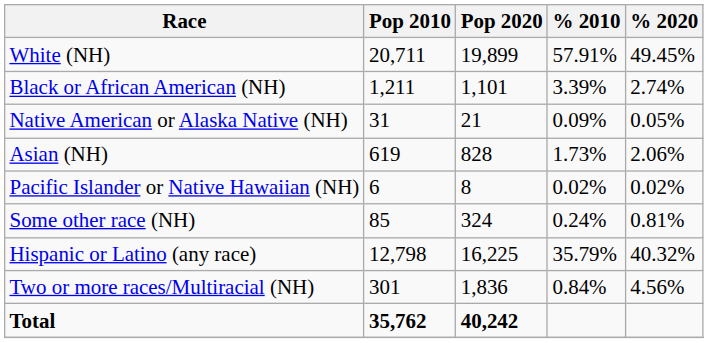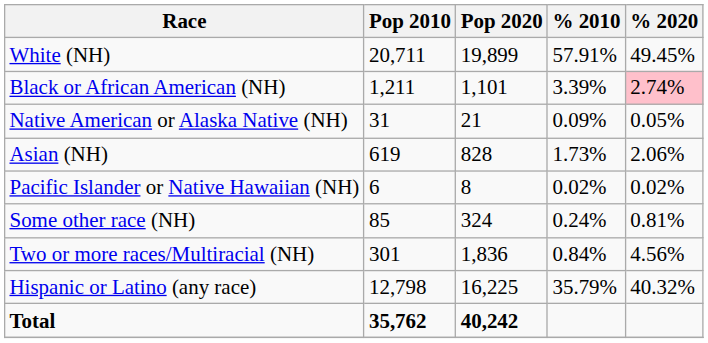 <table class="wikitable">
 <tr>
 <th>Race</th>
 <th>Pop 2010</th>
 <th>Pop 2020</th>
 <th>% 2010</th>
 <th>% 2020</th>
 </tr>
 <tr>
 <td><a href='#'>White</a> (NH)</td>
 <td>20,711</td>
 <td>19,899</td>
 <td>57.91%</td>
 <td>49.45%</td>
 </tr>
 <tr>
 <td><a href='#'>Black or African American</a> (NH)</td>
 <td>1,211</td>
 <td>1,101</td>
 <td>3.39%</td>
-<td>2.74%</td>
+<td style="background: pink;">2.74%</td>
 </tr>
 <tr>
 <td><a href='#'>Native American</a> or <a href='#'>Alaska Native</a> (NH)</td>
 <td>31</td>
 <td>21</td>
 <td>0.09%</td>
 <td>0.05%</td>
 </tr>
 <tr>
 <td><a href='#'>Asian</a> (NH)</td>
 <td>619</td>
 <td>828</td>
 <td>1.73%</td>
 <td>2.06%</td>
 </tr>
 <tr>
 <td><a href='#'>Pacific Islander</a> or <a href='#'>Native Hawaiian</a> (NH)</td>
 <td>6</td>
 <td>8</td>
 <td>0.02%</td>
 <td>0.02%</td>
 </tr>
 <tr>
 <td><a href='#'>Some other race</a> (NH)</td>
 <td>85</td>
 <td>324</td>
 <td>0.24%</td>
 <td>0.81%</td>
 </tr>
 <tr>
+<td><a href='#'>Two or more races/Multiracial</a> (NH)</td>
+<td>301</td>
+<td>1,836</td>
+<td>0.84%</td>
+<td>4.56%</td>
+</tr>
+<tr>
 <td><a href='#'>Hispanic or Latino</a> (any race)</td>
 <td>12,798</td>
 <td>16,225</td>
 <td>35.79%</td>
 <td>40.32%</td>
-</tr>
-<tr>
-<td><a href='#'>Two or more races/Multiracial</a> (NH)</td>
-<td>301</td>
-<td>1,836</td>
-<td>0.84%</td>
-<td>4.56%</td>
 </tr>
 <tr>
 <td><strong>Total</strong></td>
 <td><strong>35,762</strong></td>
 <td><strong>40,242</strong></td>
 <td></td>
 <td></td>
 </tr>
 <tr>
 </tr>
 </table>
